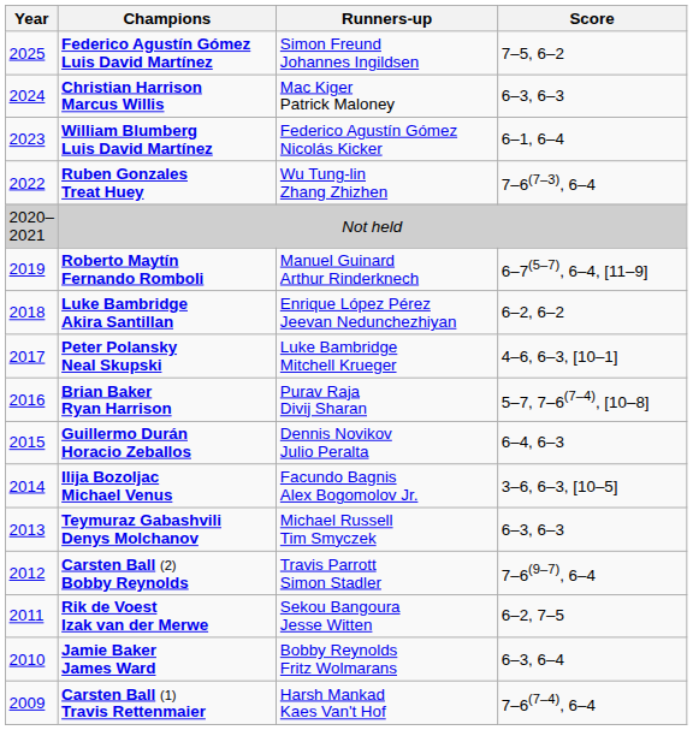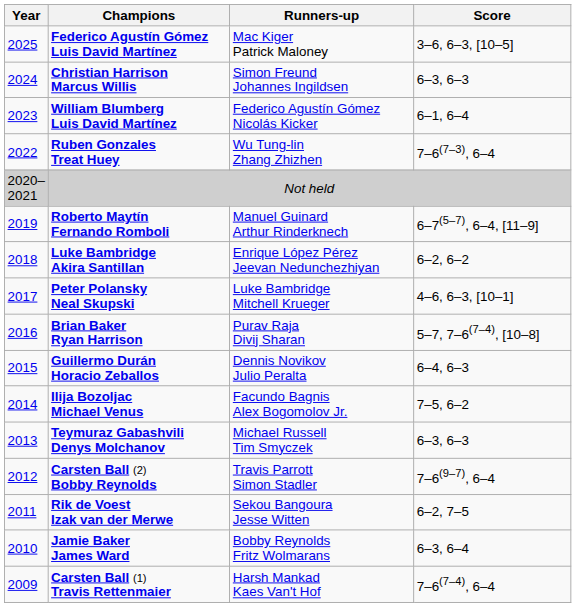 <table class="wikitable" style="font-size:90%">
 <tr>
 <th>Year</th>
 <th width="200">Champions</th>
 <th width="200">Runners-up</th>
 <th width="175">Score</th>
 </tr>
 <tr>
 <td><a href='#'>2025</a></td>
 <td> <strong><a href='#'>Federico Agustín Gómez</a></strong><br> <strong><a href='#'>Luis David Martínez</a></strong></td>
-<td> <a href='#'>Simon Freund</a><br> <a href='#'>Johannes Ingildsen</a></td>
-<td>7–5, 6–2</td>
+<td> <a href='#'>Mac Kiger</a><br> Patrick Maloney</td>
+<td>3–6, 6–3, [10–5]</td>
 </tr>
 <tr>
 <td><a href='#'>2024</a></td>
 <td> <strong><a href='#'>Christian Harrison</a></strong><br> <strong><a href='#'>Marcus Willis</a></strong></td>
-<td> <a href='#'>Mac Kiger</a><br> Patrick Maloney</td>
+<td> <a href='#'>Simon Freund</a><br> <a href='#'>Johannes Ingildsen</a></td>
 <td>6–3, 6–3</td>
 </tr>
 <tr>
 <td><a href='#'>2023</a></td>
 <td> <strong><a href='#'>William Blumberg</a></strong><br> <strong><a href='#'>Luis David Martínez</a></strong></td>
 <td> <a href='#'>Federico Agustín Gómez</a><br> <a href='#'>Nicolás Kicker</a></td>
 <td>6–1, 6–4</td>
 </tr>
 <tr>
 <td><a href='#'>2022</a></td>
 <td> <strong><a href='#'>Ruben Gonzales</a></strong><br> <strong><a href='#'>Treat Huey</a></strong></td>
 <td> <a href='#'>Wu Tung-lin</a><br> <a href='#'>Zhang Zhizhen</a></td>
 <td>7–6<sup>(7–3)</sup>, 6–4</td>
 </tr>
 <tr>
 <td style="background:#cfcfcf">2020–2021</td>
 <td colspan=3 align=center style="background:#cfcfcf"><em>Not held</em></td>
 </tr>
 <tr>
 <td><a href='#'>2019</a></td>
 <td> <strong><a href='#'>Roberto Maytín</a></strong><br> <strong><a href='#'>Fernando Romboli</a></strong></td>
 <td> <a href='#'>Manuel Guinard</a><br> <a href='#'>Arthur Rinderknech</a></td>
 <td>6–7<sup>(5–7)</sup>, 6–4, [11–9]</td>
 </tr>
 <tr>
 <td><a href='#'>2018</a></td>
 <td> <strong><a href='#'>Luke Bambridge</a></strong><br> <strong><a href='#'>Akira Santillan</a></strong></td>
 <td> <a href='#'>Enrique López Pérez</a><br> <a href='#'>Jeevan Nedunchezhiyan</a></td>
 <td>6–2, 6–2</td>
 </tr>
 <tr>
 <td><a href='#'>2017</a></td>
 <td> <strong><a href='#'>Peter Polansky</a></strong><br> <strong><a href='#'>Neal Skupski</a></strong></td>
 <td> <a href='#'>Luke Bambridge</a><br> <a href='#'>Mitchell Krueger</a></td>
 <td>4–6, 6–3, [10–1]</td>
 </tr>
 <tr>
 <td><a href='#'>2016</a></td>
 <td> <strong><a href='#'>Brian Baker</a></strong><br> <strong><a href='#'>Ryan Harrison</a></strong></td>
 <td> <a href='#'>Purav Raja</a><br> <a href='#'>Divij Sharan</a></td>
 <td>5–7, 7–6<sup>(7–4)</sup>, [10–8]</td>
 </tr>
 <tr>
 <td><a href='#'>2015</a></td>
 <td> <strong><a href='#'>Guillermo Durán</a></strong><br> <strong><a href='#'>Horacio Zeballos</a></strong></td>
 <td> <a href='#'>Dennis Novikov</a><br> <a href='#'>Julio Peralta</a></td>
 <td>6–4, 6–3</td>
 </tr>
 <tr>
 <td><a href='#'>2014</a></td>
 <td> <strong><a href='#'>Ilija Bozoljac</a></strong><br> <strong><a href='#'>Michael Venus</a></strong></td>
 <td> <a href='#'>Facundo Bagnis</a><br> <a href='#'>Alex Bogomolov Jr.</a></td>
-<td>3–6, 6–3, [10–5]</td>
+<td>7–5, 6–2</td>
 </tr>
 <tr>
 <td><a href='#'>2013</a></td>
 <td> <strong><a href='#'>Teymuraz Gabashvili</a></strong><br> <strong><a href='#'>Denys Molchanov</a></strong></td>
 <td> <a href='#'>Michael Russell</a><br> <a href='#'>Tim Smyczek</a></td>
 <td>6–3, 6–3</td>
 </tr>
 <tr>
 <td><a href='#'>2012</a></td>
 <td> <strong><a href='#'>Carsten Ball</a></strong> <small>(2)</small><br> <strong><a href='#'>Bobby Reynolds</a></strong></td>
 <td> <a href='#'>Travis Parrott</a><br> <a href='#'>Simon Stadler</a></td>
 <td>7–6<sup>(9–7)</sup>, 6–4</td>
 </tr>
 <tr>
 <td><a href='#'>2011</a></td>
 <td> <strong><a href='#'>Rik de Voest</a></strong><br> <strong><a href='#'>Izak van der Merwe</a></strong></td>
 <td> <a href='#'>Sekou Bangoura</a><br> <a href='#'>Jesse Witten</a></td>
 <td>6–2, 7–5</td>
 </tr>
 <tr>
 <td><a href='#'>2010</a></td>
 <td> <strong><a href='#'>Jamie Baker</a></strong><br> <strong><a href='#'>James Ward</a></strong></td>
 <td> <a href='#'>Bobby Reynolds</a><br> <a href='#'>Fritz Wolmarans</a></td>
 <td>6–3, 6–4</td>
 </tr>
 <tr>
 <td><a href='#'>2009</a></td>
 <td> <strong><a href='#'>Carsten Ball</a></strong> <small>(1)</small><br> <strong><a href='#'>Travis Rettenmaier</a></strong></td>
 <td> <a href='#'>Harsh Mankad</a><br> <a href='#'>Kaes Van't Hof</a></td>
 <td>7–6<sup>(7–4)</sup>, 6–4</td>
 </tr>
 </table>
